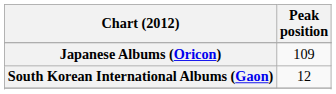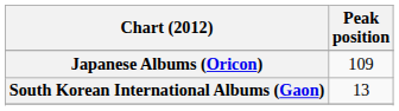 <table class="wikitable sortable plainrowheaders">
 <tr>
 <th scope="col">Chart (2012)</th>
 <th scope="col">Peak<br>position</th>
 </tr>
 <tr>
 </tr>
 <tr>
 <th scope="row">Japanese Albums (<a href='#'>Oricon</a>)</th>
 <td align="center">109</td>
 </tr>
 <tr>
 <th scope="row">South Korean International Albums (<a href='#'>Gaon</a>)</th>
-<td style="text-align:center;">12</td>
+<td style="text-align:center;">13</td>
 </tr>
 <tr>
 </tr>
 <tr>
 </tr>
 <tr>
 </tr>
 <tr>
 </tr>
 </table>
